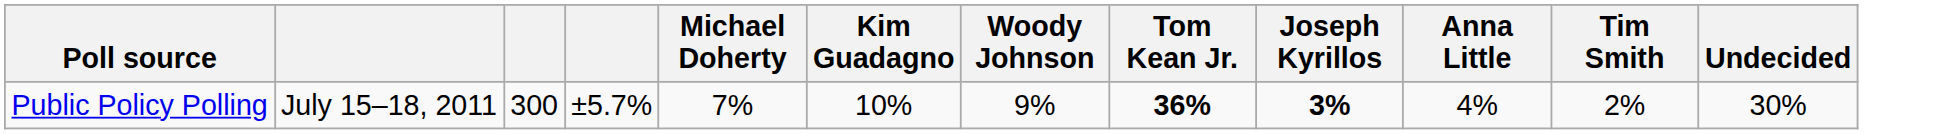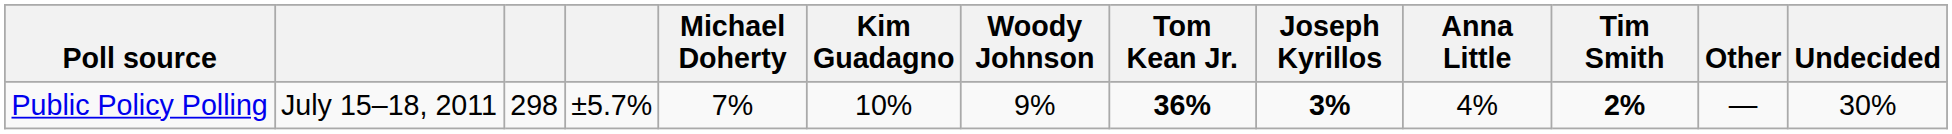 <table class="wikitable" style="text-align:center">
 <tr valign= bottom>
 <th>Poll source</th>
 <th></th>
 <th></th>
 <th></th>
 <th style="width:75px;">Michael<br>Doherty</th>
 <th style="width:75px;">Kim<br>Guadagno</th>
 <th style="width:75px;">Woody<br>Johnson</th>
 <th style="width:75px;">Tom<br>Kean Jr.</th>
 <th style="width:75px;">Joseph<br>Kyrillos</th>
 <th style="width:75px;">Anna<br>Little</th>
 <th style="width:75px;">Tim<br>Smith</th>
+<th>Other</th>
 <th>Undecided</th>
 </tr>
 <tr>
 <td align=left><a href='#'>Public Policy Polling</a></td>
 <td>July 15–18, 2011</td>
-<td>300</td>
+<td>298</td>
 <td>±5.7%</td>
 <td>7%</td>
 <td>10%</td>
 <td>9%</td>
 <td><strong>36%</strong></td>
 <td><strong>3%</strong></td>
 <td>4%</td>
-<td>2%</td>
+<td><strong>2%</strong></td>
+<td>—</td>
 <td>30%</td>
 </tr>
 </table>
